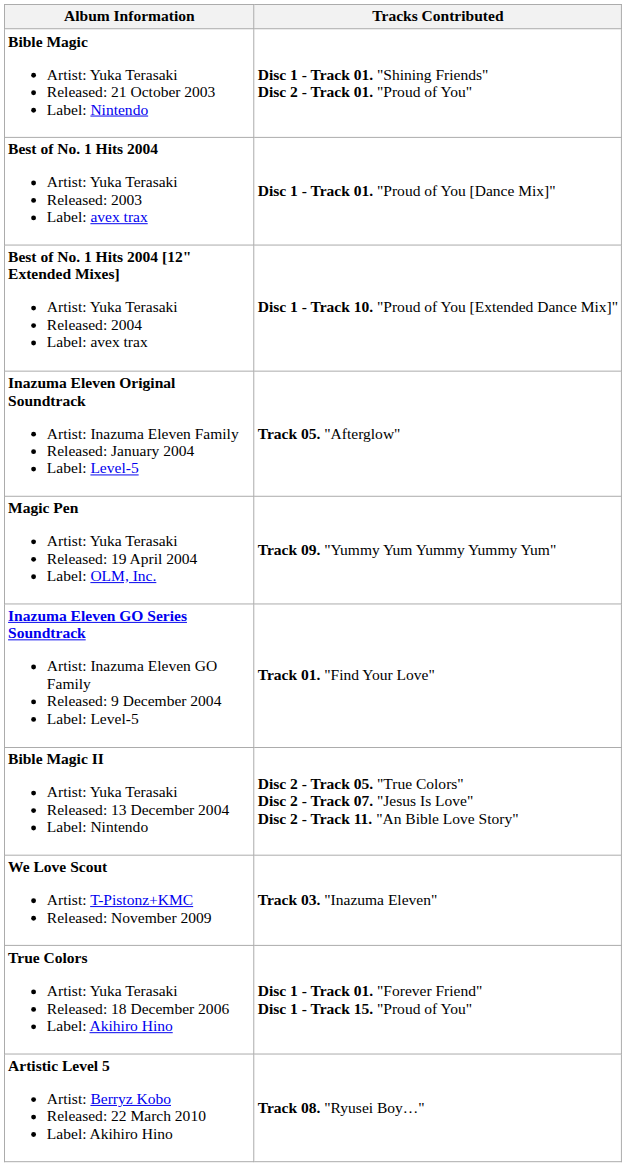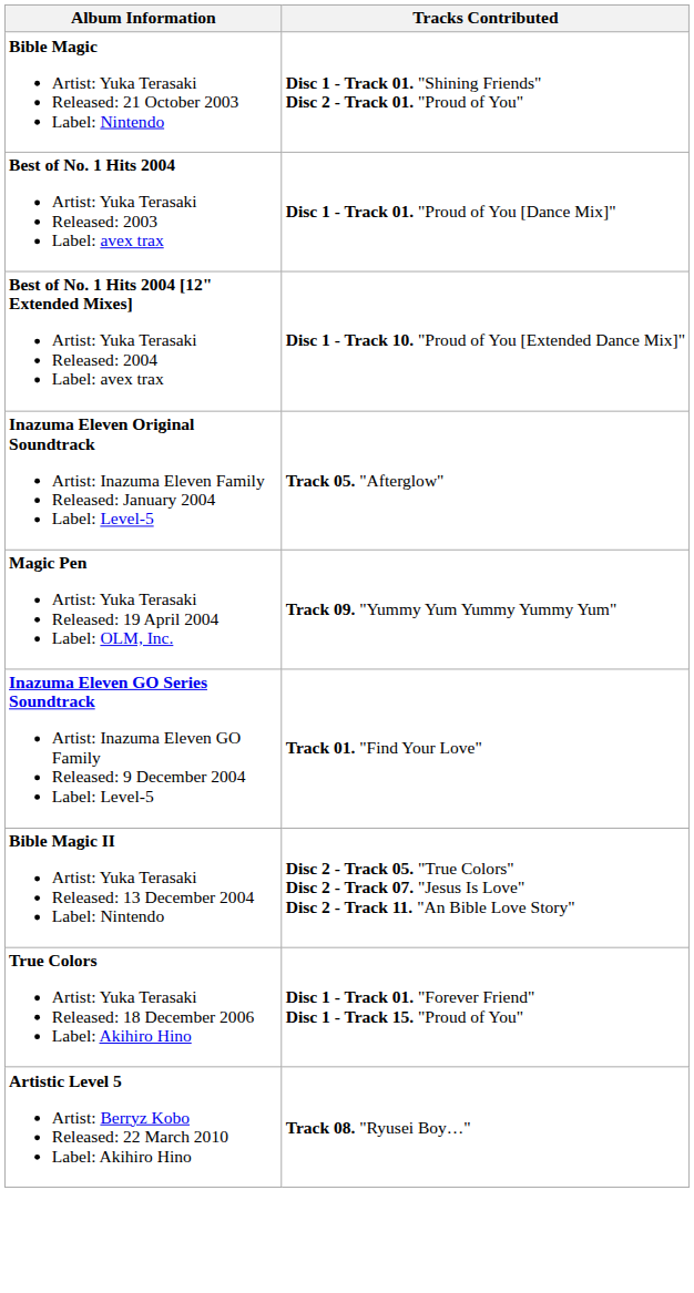 <table class="wikitable">
 <tr>
 <th align="left" width="250px">Album Information</th>
 <th align="left">Tracks Contributed</th>
 </tr>
 <tr bgcolor="#FFFFFF">
 <td align="left"><strong>Bible Magic</strong><br><ul><li>Artist: Yuka Terasaki</li><li>Released: 21 October 2003</li><li>Label: <a href='#'>Nintendo</a></li></ul></td>
 <td align="left"><strong>Disc 1 - Track 01.</strong> "Shining Friends"<br><strong>Disc 2 - Track 01.</strong> "Proud of You"</td>
 </tr>
 <tr bgcolor="#FFFFFF">
 <td align="left"><strong>Best of No. 1 Hits 2004</strong><br><ul><li>Artist: Yuka Terasaki</li><li>Released: 2003</li><li>Label: <a href='#'>avex trax</a></li></ul></td>
 <td align="left"><strong>Disc 1 - Track 01.</strong> "Proud of You [Dance Mix]"</td>
 </tr>
 <tr bgcolor="#FFFFFF">
 <td align="left"><strong>Best of No. 1 Hits 2004 [12" Extended Mixes]</strong><br><ul><li>Artist: Yuka Terasaki</li><li>Released: 2004</li><li>Label: avex trax</li></ul></td>
 <td align="left"><strong>Disc 1 - Track 10.</strong> "Proud of You [Extended Dance Mix]"</td>
 </tr>
 <tr bgcolor="#FFFFFF">
 <td align="left"><strong>Inazuma Eleven Original Soundtrack</strong><br><ul><li>Artist: Inazuma Eleven Family</li><li>Released: January 2004</li><li>Label: <a href='#'>Level-5</a></li></ul></td>
 <td align="left"><strong>Track 05.</strong> "Afterglow"</td>
 </tr>
 <tr bgcolor="#FFFFFF">
 <td align="left"><strong>Magic Pen</strong><br><ul><li>Artist: Yuka Terasaki</li><li>Released: 19 April 2004</li><li>Label: <a href='#'>OLM, Inc.</a></li></ul></td>
 <td align="left"><strong>Track 09.</strong> "Yummy Yum Yummy Yummy Yum"</td>
 </tr>
 <tr bgcolor="#FFFFFF">
 <td align="left"><strong><a href='#'>Inazuma Eleven GO Series Soundtrack</a></strong><br><ul><li>Artist: Inazuma Eleven GO Family</li><li>Released: 9 December 2004</li><li>Label: Level-5</li></ul></td>
 <td align="left"><strong>Track 01.</strong> "Find Your Love"</td>
 </tr>
 <tr bgcolor="#FFFFFF">
 <td align="left"><strong>Bible Magic II</strong><br><ul><li>Artist: Yuka Terasaki</li><li>Released: 13 December 2004</li><li>Label: Nintendo</li></ul></td>
 <td align="left"><strong>Disc 2 - Track 05.</strong> "True Colors"<br><strong>Disc 2 - Track 07.</strong> "Jesus Is Love"<br><strong>Disc 2 - Track 11.</strong> "An Bible Love Story"</td>
 </tr>
 <tr bgcolor="#FFFFFF">
-<td align="left"><strong>We Love Scout</strong><br><ul><li>Artist: <a href='#'>T-Pistonz+KMC</a></li><li>Released: November 2009</li></ul></td>
-<td align="left"><strong>Track 03.</strong> "Inazuma Eleven"</td>
-</tr>
-<tr bgcolor="#FFFFFF">
 <td align="left"><strong>True Colors</strong><br><ul><li>Artist: Yuka Terasaki</li><li>Released: 18 December 2006</li><li>Label: <a href='#'>Akihiro Hino</a></li></ul></td>
 <td align="left"><strong>Disc 1 - Track 01.</strong> "Forever Friend"<br><strong>Disc 1 - Track 15.</strong> "Proud of You"</td>
 </tr>
 <tr bgcolor="#FFFFFF">
 <td align="left"><strong>Artistic Level 5</strong><br><ul><li>Artist: <a href='#'>Berryz Kobo</a></li><li>Released: 22 March 2010</li><li>Label: Akihiro Hino</li></ul></td>
 <td align="left"><strong>Track 08.</strong> "Ryusei Boy…"</td>
 </tr>
 </table>
